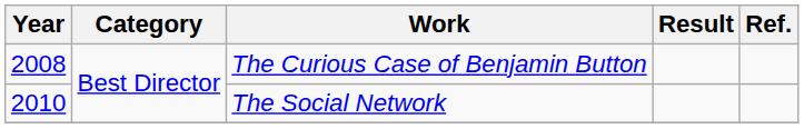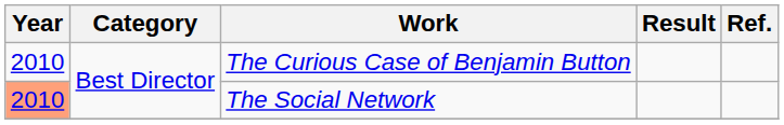 <table class="wikitable plainrowheaders">
 <tr>
 <th scope="col">Year</th>
 <th scope="col">Category</th>
 <th scope="col">Work</th>
 <th scope="col">Result</th>
 <th scope="col">Ref.</th>
 </tr>
 <tr>
-<td><a href='#'>2008</a></td>
+<td><a href='#'>2010</a></td>
 <td rowspan=2 style="text-align:center"><a href='#'>Best Director</a></td>
 <td><em><a href='#'>The Curious Case of Benjamin Button</a></em></td>
 <td></td>
 <td></td>
 </tr>
 <tr>
-<td><a href='#'>2010</a></td>
+<td style="background: lightsalmon;"><a href='#'>2010</a></td>
 <td><em><a href='#'>The Social Network</a></em></td>
 <td></td>
 <td></td>
 </tr>
 <tr>
 </tr>
 </table>
